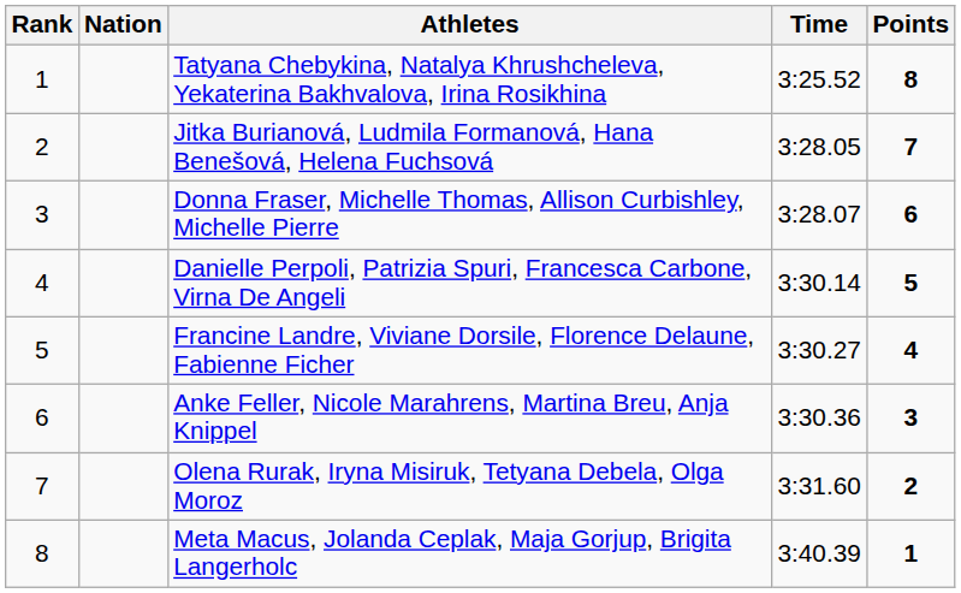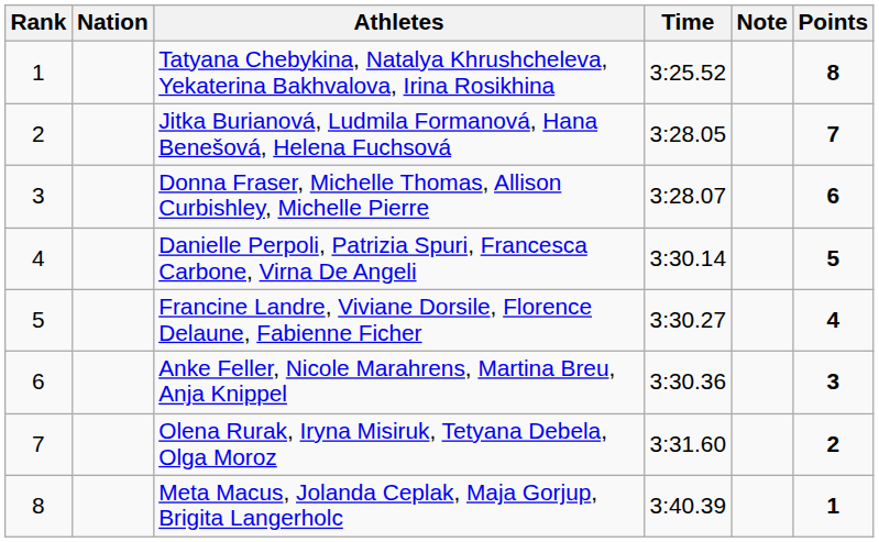 <table class="wikitable sortable" style="text-align:center">
 <tr>
 <th>Rank</th>
 <th>Nation</th>
 <th>Athletes</th>
 <th>Time</th>
+<th>Note</th>
 <th>Points</th>
 </tr>
 <tr>
 <td>1</td>
 <td align=left></td>
 <td align=left><a href='#'>Tatyana Chebykina</a>, <a href='#'>Natalya Khrushcheleva</a>, <a href='#'>Yekaterina Bakhvalova</a>, <a href='#'>Irina Rosikhina</a></td>
 <td>3:25.52</td>
+<td></td>
 <td><strong>8</strong></td>
 </tr>
 <tr>
 <td>2</td>
 <td align=left></td>
 <td align=left><a href='#'>Jitka Burianová</a>, <a href='#'>Ludmila Formanová</a>, <a href='#'>Hana Benešová</a>, <a href='#'>Helena Fuchsová</a></td>
 <td>3:28.05</td>
+<td></td>
 <td><strong>7</strong></td>
 </tr>
 <tr>
 <td>3</td>
 <td align=left></td>
 <td align=left><a href='#'>Donna Fraser</a>, <a href='#'>Michelle Thomas</a>, <a href='#'>Allison Curbishley</a>, <a href='#'>Michelle Pierre</a></td>
 <td>3:28.07</td>
+<td></td>
 <td><strong>6</strong></td>
 </tr>
 <tr>
 <td>4</td>
 <td align=left></td>
 <td align=left><a href='#'>Danielle Perpoli</a>, <a href='#'>Patrizia Spuri</a>, <a href='#'>Francesca Carbone</a>, <a href='#'>Virna De Angeli</a></td>
 <td>3:30.14</td>
+<td></td>
 <td><strong>5</strong></td>
 </tr>
 <tr>
 <td>5</td>
 <td align=left></td>
 <td align=left><a href='#'>Francine Landre</a>, <a href='#'>Viviane Dorsile</a>, <a href='#'>Florence Delaune</a>, <a href='#'>Fabienne Ficher</a></td>
 <td>3:30.27</td>
+<td></td>
 <td><strong>4</strong></td>
 </tr>
 <tr>
 <td>6</td>
 <td align=left></td>
 <td align=left><a href='#'>Anke Feller</a>, <a href='#'>Nicole Marahrens</a>, <a href='#'>Martina Breu</a>, <a href='#'>Anja Knippel</a></td>
 <td>3:30.36</td>
+<td></td>
 <td><strong>3</strong></td>
 </tr>
 <tr>
 <td>7</td>
 <td align=left></td>
 <td align=left><a href='#'>Olena Rurak</a>, <a href='#'>Iryna Misiruk</a>, <a href='#'>Tetyana Debela</a>, <a href='#'>Olga Moroz</a></td>
 <td>3:31.60</td>
+<td></td>
 <td><strong>2</strong></td>
 </tr>
 <tr>
 <td>8</td>
 <td align=left></td>
 <td align=left><a href='#'>Meta Macus</a>, <a href='#'>Jolanda Ceplak</a>, <a href='#'>Maja Gorjup</a>, <a href='#'>Brigita Langerholc</a></td>
 <td>3:40.39</td>
+<td></td>
 <td><strong>1</strong></td>
 </tr>
 </table>
